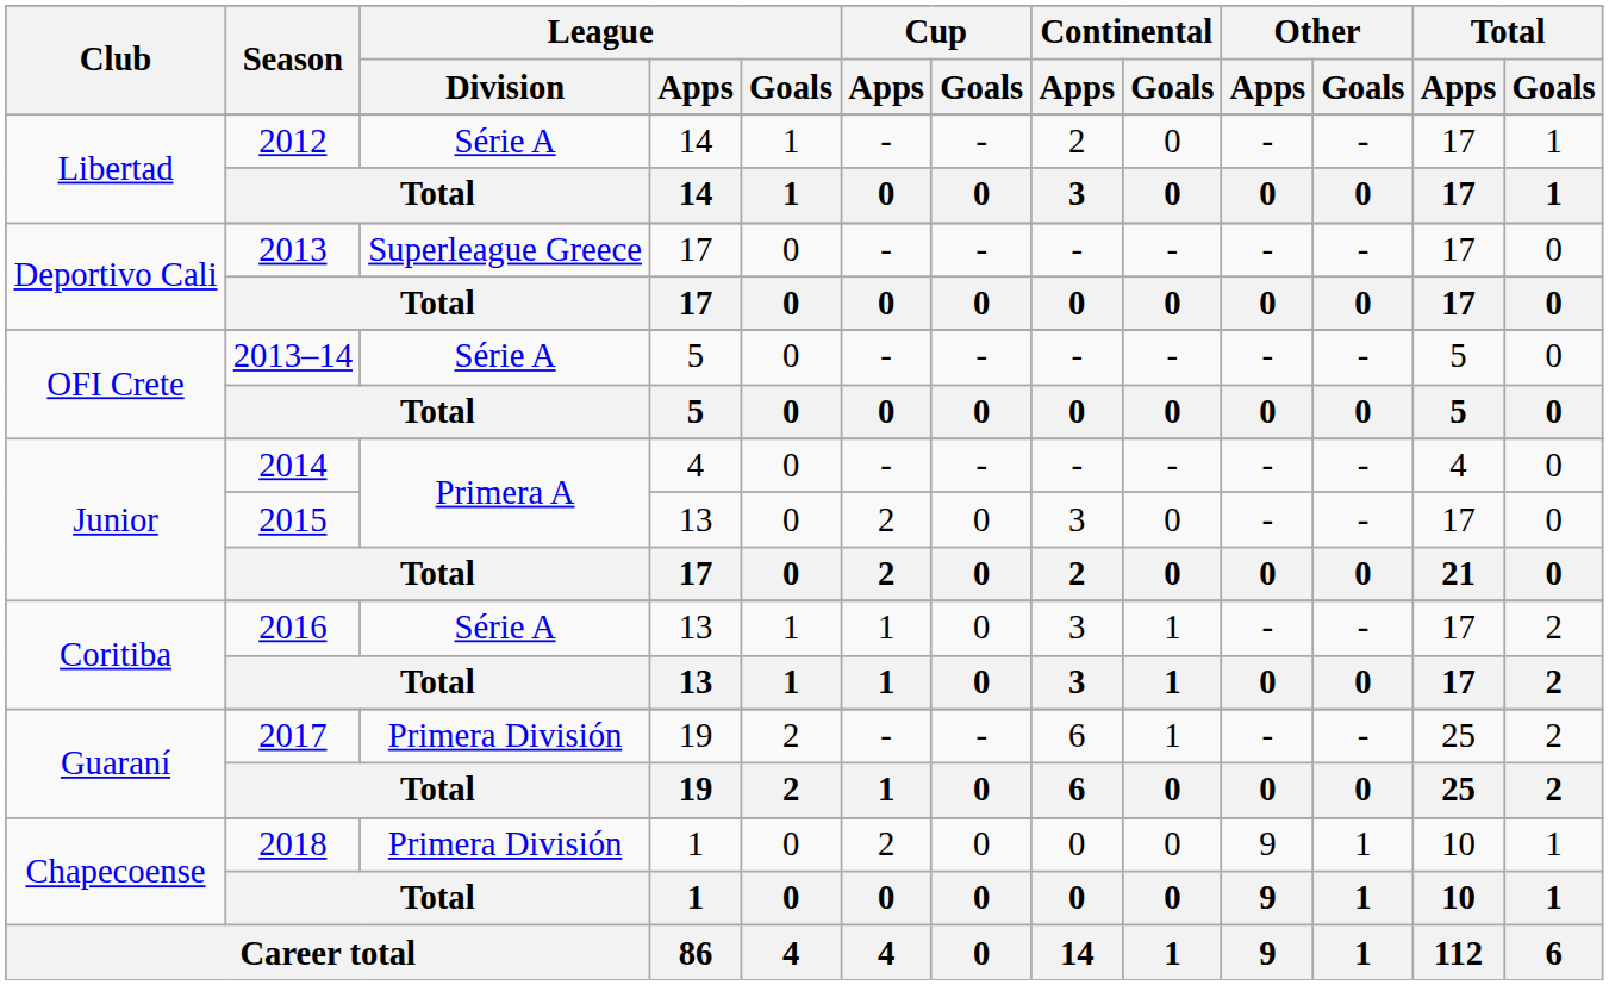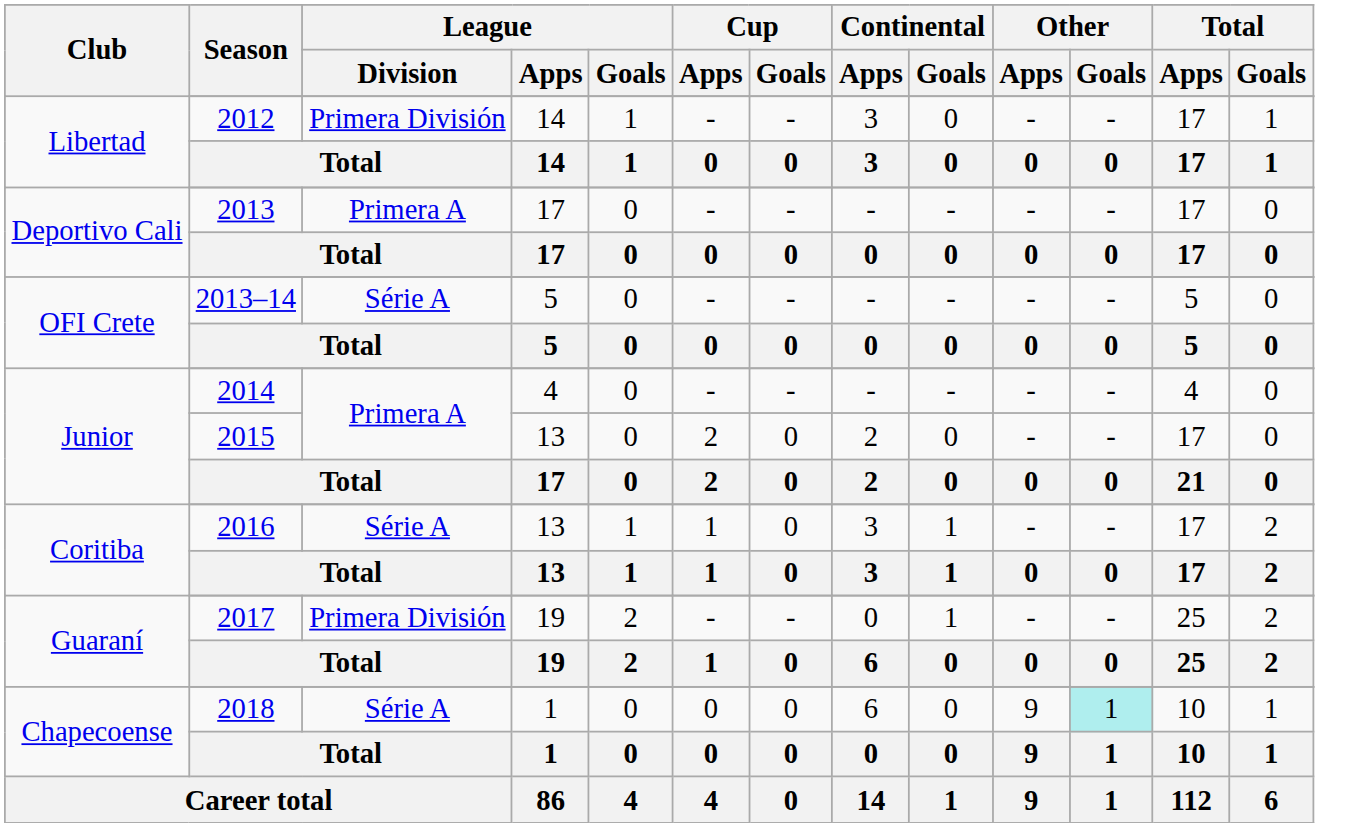 <table class="wikitable" style="text-align: center;">
 <tr>
 <th rowspan="2">Club</th>
 <th rowspan="2">Season</th>
 <th colspan="3">League</th>
 <th colspan="2">Cup</th>
 <th colspan="2">Continental</th>
 <th colspan="2">Other</th>
 <th colspan="2">Total</th>
 </tr>
 <tr>
 <th>Division</th>
 <th>Apps</th>
 <th>Goals</th>
 <th>Apps</th>
 <th>Goals</th>
 <th>Apps</th>
 <th>Goals</th>
 <th>Apps</th>
 <th>Goals</th>
 <th>Apps</th>
 <th>Goals</th>
 </tr>
 <tr>
 <td rowspan="3"><a href='#'>Libertad</a></td>
 </tr>
 <tr>
 <td><a href='#'>2012</a></td>
-<td><a href='#'>Série A</a></td>
+<td><a href='#'>Primera División</a></td>
 <td>14</td>
 <td>1</td>
 <td>-</td>
 <td>-</td>
-<td>2</td>
+<td>3</td>
 <td>0</td>
 <td>-</td>
 <td>-</td>
 <td>17</td>
 <td>1</td>
 </tr>
 <tr>
 <th colspan="2"><strong>Total</strong></th>
 <th>14</th>
 <th>1</th>
 <th>0</th>
 <th>0</th>
 <th>3</th>
 <th>0</th>
 <th>0</th>
 <th>0</th>
 <th>17</th>
 <th>1</th>
 </tr>
 <tr>
 <td rowspan="3"><a href='#'>Deportivo Cali</a></td>
 </tr>
 <tr>
 <td><a href='#'>2013</a></td>
-<td><a href='#'>Superleague Greece</a></td>
+<td><a href='#'>Primera A</a></td>
 <td>17</td>
 <td>0</td>
 <td>-</td>
 <td>-</td>
 <td>-</td>
 <td>-</td>
 <td>-</td>
 <td>-</td>
 <td>17</td>
 <td>0</td>
 </tr>
 <tr>
 <th colspan="2"><strong>Total</strong></th>
 <th>17</th>
 <th>0</th>
 <th>0</th>
 <th>0</th>
 <th>0</th>
 <th>0</th>
 <th>0</th>
 <th>0</th>
 <th>17</th>
 <th>0</th>
 </tr>
 <tr>
 <td rowspan="3"><a href='#'>OFI Crete</a></td>
 </tr>
 <tr>
 <td><a href='#'>2013–14</a></td>
 <td><a href='#'>Série A</a></td>
 <td>5</td>
 <td>0</td>
 <td>-</td>
 <td>-</td>
 <td>-</td>
 <td>-</td>
 <td>-</td>
 <td>-</td>
 <td>5</td>
 <td>0</td>
 </tr>
 <tr>
 <th colspan="2"><strong>Total</strong></th>
 <th>5</th>
 <th>0</th>
 <th>0</th>
 <th>0</th>
 <th>0</th>
 <th>0</th>
 <th>0</th>
 <th>0</th>
 <th>5</th>
 <th>0</th>
 </tr>
 <tr>
 <td rowspan="4"><a href='#'>Junior</a></td>
 </tr>
 <tr>
 <td><a href='#'>2014</a></td>
 <td rowspan="2"><a href='#'>Primera A</a></td>
 <td>4</td>
 <td>0</td>
 <td>-</td>
 <td>-</td>
 <td>-</td>
 <td>-</td>
 <td>-</td>
 <td>-</td>
 <td>4</td>
 <td>0</td>
 </tr>
 <tr>
 <td><a href='#'>2015</a></td>
 <td>13</td>
 <td>0</td>
 <td>2</td>
 <td>0</td>
-<td>3</td>
+<td>2</td>
 <td>0</td>
 <td>-</td>
 <td>-</td>
 <td>17</td>
 <td>0</td>
 </tr>
 <tr>
 <th colspan="2"><strong>Total</strong></th>
 <th>17</th>
 <th>0</th>
 <th>2</th>
 <th>0</th>
 <th>2</th>
 <th>0</th>
 <th>0</th>
 <th>0</th>
 <th>21</th>
 <th>0</th>
 </tr>
 <tr>
 <td rowspan="3"><a href='#'>Coritiba</a></td>
 </tr>
 <tr>
 <td><a href='#'>2016</a></td>
 <td><a href='#'>Série A</a></td>
 <td>13</td>
 <td>1</td>
 <td>1</td>
 <td>0</td>
 <td>3</td>
 <td>1</td>
 <td>-</td>
 <td>-</td>
 <td>17</td>
 <td>2</td>
 </tr>
 <tr>
 <th colspan="2"><strong>Total</strong></th>
 <th>13</th>
 <th>1</th>
 <th>1</th>
 <th>0</th>
 <th>3</th>
 <th>1</th>
 <th>0</th>
 <th>0</th>
 <th>17</th>
 <th>2</th>
 </tr>
 <tr>
 <td rowspan="3"><a href='#'>Guaraní</a></td>
 </tr>
 <tr>
 <td><a href='#'>2017</a></td>
 <td><a href='#'>Primera División</a></td>
 <td>19</td>
 <td>2</td>
 <td>-</td>
 <td>-</td>
-<td>6</td>
+<td>0</td>
 <td>1</td>
 <td>-</td>
 <td>-</td>
 <td>25</td>
 <td>2</td>
 </tr>
 <tr>
 <th colspan="2"><strong>Total</strong></th>
 <th>19</th>
 <th>2</th>
 <th>1</th>
 <th>0</th>
 <th>6</th>
 <th>0</th>
 <th>0</th>
 <th>0</th>
 <th>25</th>
 <th>2</th>
 </tr>
 <tr>
 <td rowspan="3"><a href='#'>Chapecoense</a></td>
 </tr>
 <tr>
 <td><a href='#'>2018</a></td>
-<td><a href='#'>Primera División</a></td>
+<td><a href='#'>Série A</a></td>
 <td>1</td>
-<td>0</td>
-<td>2</td>
 <td>0</td>
 <td>0</td>
 <td>0</td>
+<td>6</td>
+<td>0</td>
 <td>9</td>
-<td>1</td>
+<td style="background: paleturquoise;">1</td>
 <td>10</td>
 <td>1</td>
 </tr>
 <tr>
 <th colspan="2"><strong>Total</strong></th>
 <th>1</th>
 <th>0</th>
 <th>0</th>
 <th>0</th>
 <th>0</th>
 <th>0</th>
 <th>9</th>
 <th>1</th>
 <th>10</th>
 <th>1</th>
 </tr>
 <tr>
 <th colspan="3"><strong>Career total</strong></th>
 <th>86</th>
 <th>4</th>
 <th>4</th>
 <th>0</th>
 <th>14</th>
 <th>1</th>
 <th>9</th>
 <th>1</th>
 <th>112</th>
 <th>6</th>
 </tr>
 </table>
